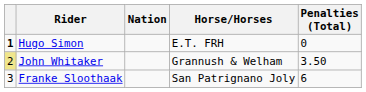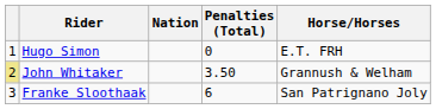 <table class="wikitable">
 <tr>
 <th></th>
 <th>Rider</th>
 <th>Nation</th>
+<th>Penalties<br>(Total)</th>
 <th>Horse/Horses</th>
-<th>Penalties<br>(Total)</th>
 </tr>
 <tr>
-<td><strong>1</strong></td>
+<td>1</td>
 <td><a href='#'>Hugo Simon</a></td>
 <td></td>
+<td>0</td>
 <td>E.T. FRH</td>
-<td>0</td>
 </tr>
 <tr>
 <td style="background: khaki;">2</td>
 <td><a href='#'>John Whitaker</a></td>
 <td></td>
+<td>3.50</td>
 <td>Grannush & Welham</td>
-<td>3.50</td>
 </tr>
 <tr>
 <td>3</td>
 <td><a href='#'>Franke Sloothaak</a></td>
 <td></td>
+<td>6</td>
 <td>San Patrignano Joly</td>
-<td>6</td>
 </tr>
 </table>
